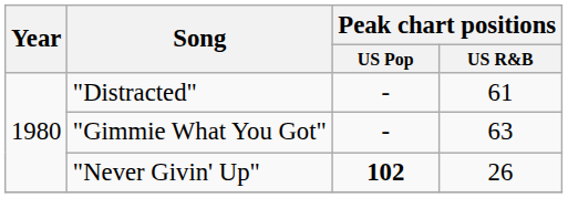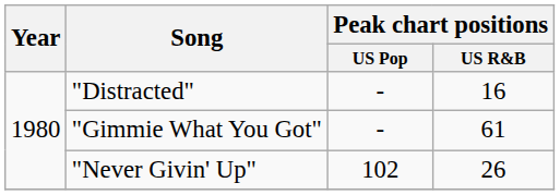 <table class="wikitable">
 <tr>
 <th scope="col" rowspan="2">Year</th>
 <th scope="col" rowspan="2">Song</th>
 <th scope="col" colspan="10">Peak chart positions</th>
 </tr>
 <tr>
 <th scope="col" style="font-size:70%;">US Pop</th>
 <th scope="col" style="font-size:70%;">US R&B</th>
 </tr>
 <tr>
 <td rowspan="3">1980</td>
 <td>"Distracted"</td>
 <td style="text-align:center;">-</td>
-<td style="text-align:center;">61</td>
+<td style="text-align:center;">16</td>
 </tr>
 <tr>
 <td>"Gimmie What You Got"</td>
 <td style="text-align:center;">-</td>
-<td style="text-align:center;">63</td>
+<td style="text-align:center;">61</td>
 </tr>
 <tr>
 <td>"Never Givin' Up"</td>
-<td style="text-align:center;"><strong>102</strong></td>
+<td style="text-align:center;">102</td>
 <td style="text-align:center;">26</td>
 </tr>
 <tr>
 </tr>
 </table>
